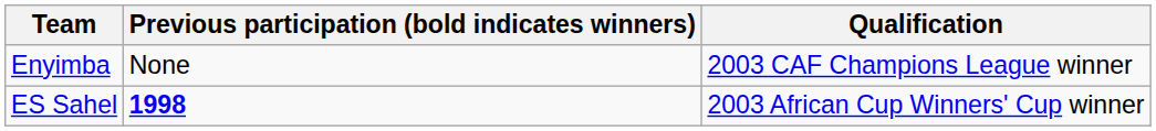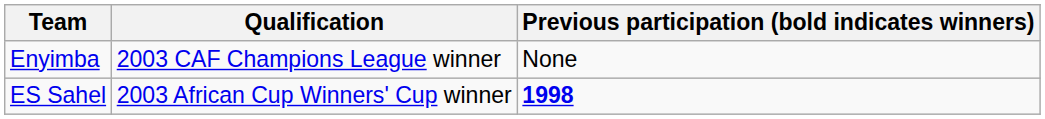 <table class="wikitable">
 <tr>
 <th>Team</th>
+<th>Qualification</th>
 <th>Previous participation (bold indicates winners)</th>
-<th>Qualification</th>
 </tr>
 <tr>
 <td> <a href='#'>Enyimba</a></td>
+<td><a href='#'>2003 CAF Champions League</a> winner</td>
 <td>None</td>
-<td><a href='#'>2003 CAF Champions League</a> winner</td>
 </tr>
 <tr>
 <td> <a href='#'>ES Sahel</a></td>
+<td><a href='#'>2003 African Cup Winners' Cup</a> winner</td>
 <td><strong><a href='#'>1998</a></strong></td>
-<td><a href='#'>2003 African Cup Winners' Cup</a> winner</td>
 </tr>
 </table>
